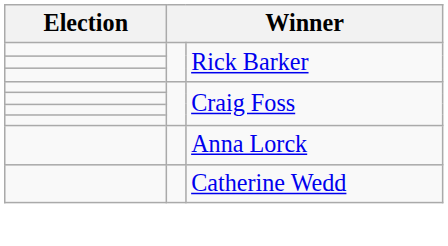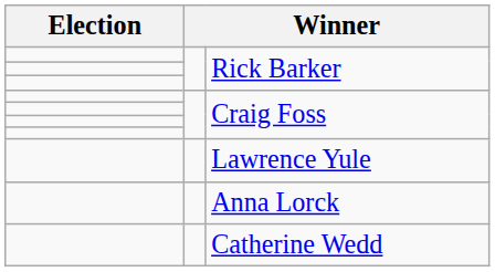 <table class=wikitable>
 <tr>
 <th width=100>Election</th>
 <th width=175 colspan=2>Winner</th>
 </tr>
 <tr>
 <td></td>
 <td rowspan=3 width=5 bgcolor=></td>
 <td rowspan=3><a href='#'>Rick Barker</a></td>
 </tr>
 <tr>
 <td></td>
 </tr>
 <tr>
 <td></td>
 </tr>
 <tr>
 <td></td>
 <td rowspan=4 bgcolor=></td>
 <td rowspan=4><a href='#'>Craig Foss</a></td>
 </tr>
 <tr>
 <td></td>
 </tr>
 <tr>
 <td></td>
 </tr>
 <tr>
 <td></td>
 </tr>
 <tr>
 <td></td>
 <td bgcolor=></td>
+<td><a href='#'>Lawrence Yule</a></td>
+</tr>
+<tr>
+<td></td>
+<td bgcolor=></td>
 <td><a href='#'>Anna Lorck</a></td>
 </tr>
 <tr>
 <td></td>
 <td bgcolor=></td>
 <td><a href='#'>Catherine Wedd</a></td>
 </tr>
 </table>
